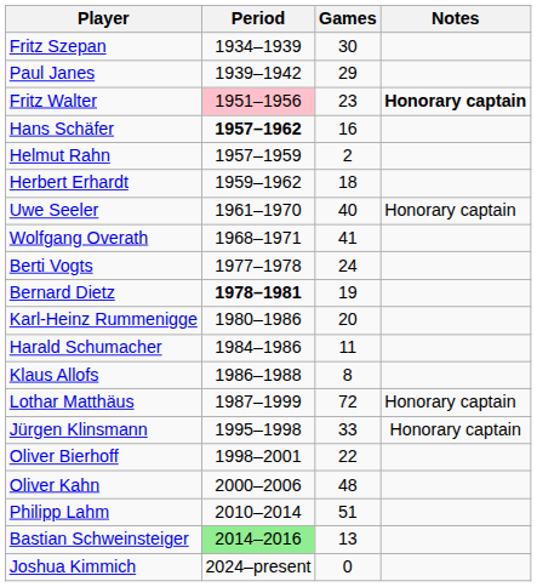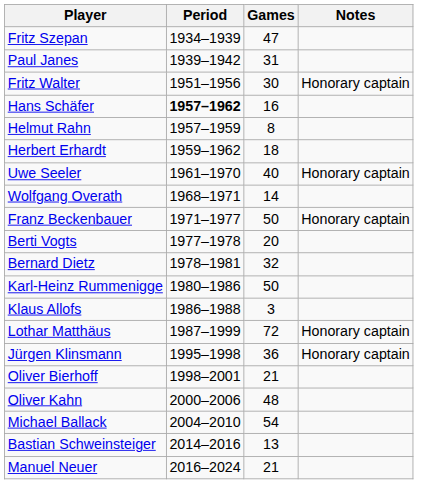 <table class="wikitable sortable" style="text-align: center;">
 <tr>
 <th>Player</th>
 <th>Period</th>
 <th>Games</th>
 <th>Notes</th>
 </tr>
 <tr>
 <td style="text-align:left;"><a href='#'>Fritz Szepan</a></td>
 <td>1934–1939</td>
-<td>30</td>
+<td>47</td>
 <td></td>
 </tr>
 <tr>
 <td style="text-align:left;"><a href='#'>Paul Janes</a></td>
 <td>1939–1942</td>
-<td>29</td>
+<td>31</td>
 <td></td>
 </tr>
 <tr>
 <td style="text-align:left;"><a href='#'>Fritz Walter</a></td>
-<td style="background: pink;">1951–1956</td>
-<td>23</td>
-<td style="text-align:left;"><strong>Honorary captain</strong></td>
+<td>1951–1956</td>
+<td>30</td>
+<td style="text-align:left;">Honorary captain</td>
 </tr>
 <tr>
 <td style="text-align:left;"><a href='#'>Hans Schäfer</a></td>
 <td><strong>1957–1962</strong></td>
 <td>16</td>
 <td></td>
 </tr>
 <tr>
 <td style="text-align:left;"><a href='#'>Helmut Rahn</a></td>
 <td>1957–1959</td>
-<td>2</td>
+<td>8</td>
 <td></td>
 </tr>
 <tr>
 <td style="text-align:left;"><a href='#'>Herbert Erhardt</a></td>
 <td>1959–1962</td>
 <td>18</td>
 <td></td>
 </tr>
 <tr>
 <td style="text-align:left;"><a href='#'>Uwe Seeler</a></td>
 <td>1961–1970</td>
 <td>40</td>
 <td style="text-align:left;">Honorary captain</td>
 </tr>
 <tr>
 <td style="text-align:left;"><a href='#'>Wolfgang Overath</a></td>
 <td>1968–1971</td>
-<td>41</td>
+<td>14</td>
 <td></td>
+</tr>
+<tr>
+<td style="text-align:left;"><a href='#'>Franz Beckenbauer</a></td>
+<td>1971–1977</td>
+<td>50</td>
+<td style="text-align:left;">Honorary captain</td>
 </tr>
 <tr>
 <td style="text-align:left;"><a href='#'>Berti Vogts</a></td>
 <td>1977–1978</td>
-<td>24</td>
+<td>20</td>
 <td></td>
 </tr>
 <tr>
 <td style="text-align:left;"><a href='#'>Bernard Dietz</a></td>
-<td><strong>1978–1981</strong></td>
-<td>19</td>
+<td>1978–1981</td>
+<td>32</td>
 <td></td>
 </tr>
 <tr>
 <td style="text-align:left;"><a href='#'>Karl-Heinz Rummenigge</a></td>
 <td>1980–1986</td>
-<td>20</td>
-<td></td>
-</tr>
-<tr>
-<td style="text-align:left;"><a href='#'>Harald Schumacher</a></td>
-<td>1984–1986</td>
-<td>11</td>
+<td>50</td>
 <td></td>
 </tr>
 <tr>
 <td style="text-align:left;"><a href='#'>Klaus Allofs</a></td>
 <td>1986–1988</td>
-<td>8</td>
+<td>3</td>
 <td></td>
 </tr>
 <tr>
 <td style="text-align:left;"><a href='#'>Lothar Matthäus</a></td>
 <td>1987–1999</td>
 <td>72</td>
 <td style="text-align:left;">Honorary captain</td>
 </tr>
 <tr>
 <td style="text-align:left;"><a href='#'>Jürgen Klinsmann</a></td>
 <td>1995–1998</td>
-<td>33</td>
+<td>36</td>
 <td>Honorary captain</td>
 </tr>
 <tr>
 <td style="text-align:left;"><a href='#'>Oliver Bierhoff</a></td>
 <td>1998–2001</td>
-<td>22</td>
+<td>21</td>
 <td></td>
 </tr>
 <tr>
 <td style="text-align:left;"><a href='#'>Oliver Kahn</a></td>
 <td>2000–2006</td>
 <td>48</td>
 <td></td>
 </tr>
 <tr>
-<td style="text-align:left;"><a href='#'>Philipp Lahm</a></td>
-<td>2010–2014</td>
-<td>51</td>
-<td style="text-align:left;"></td>
+<td style="text-align:left;"><a href='#'>Michael Ballack</a></td>
+<td>2004–2010</td>
+<td>54</td>
+<td></td>
 </tr>
 <tr>
 <td style="text-align:left;"><a href='#'>Bastian Schweinsteiger</a></td>
-<td style="background: lightgreen;">2014–2016</td>
+<td>2014–2016</td>
 <td>13</td>
 <td style="text-align:left;"></td>
 </tr>
 <tr>
-<td style="text-align:left;"><a href='#'>Joshua Kimmich</a></td>
-<td>2024–present</td>
-<td>0</td>
+<td style="text-align:left;"><a href='#'>Manuel Neuer</a></td>
+<td>2016–2024</td>
+<td>21</td>
 <td style="text-align:left;"></td>
 </tr>
 </table>
